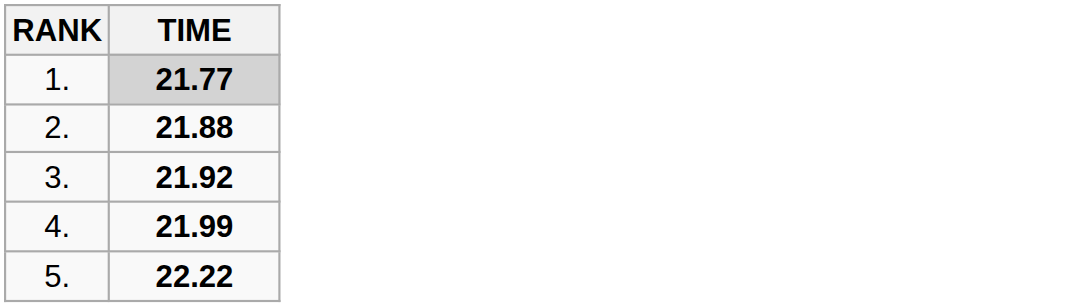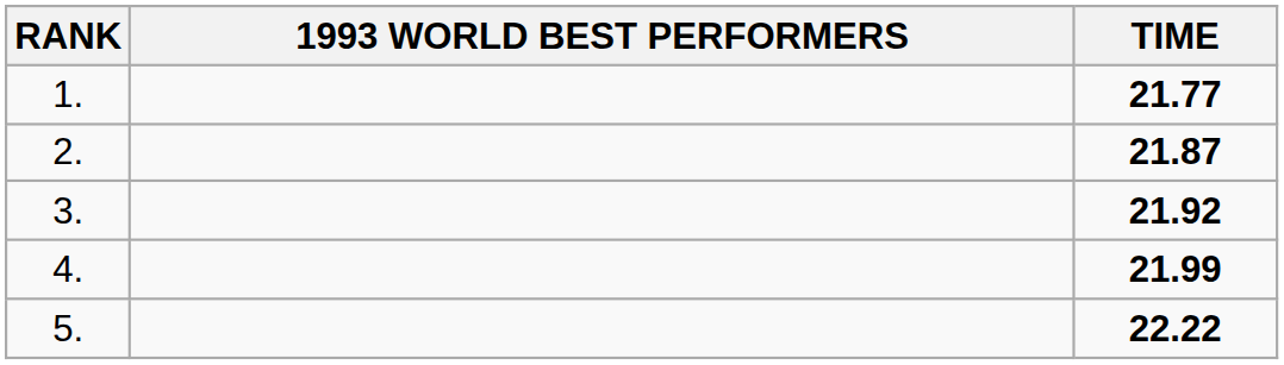 <table class="wikitable" style="border-collapse: collapse; font-size: 90%;">
 <tr>
 <th>RANK</th>
+<th align="center" style="width: 25em">1993 WORLD BEST PERFORMERS</th>
 <th align="center" style="width: 5em">TIME</th>
 </tr>
 <tr>
 <td align="center">1.</td>
-<td align="center" style="background: lightgrey;"><strong>21.77</strong></td>
+<td></td>
+<td align="center"><strong>21.77</strong></td>
 </tr>
 <tr>
 <td align="center">2.</td>
-<td align="center"><strong>21.88</strong></td>
+<td></td>
+<td align="center"><strong>21.87</strong></td>
 </tr>
 <tr>
 <td align="center">3.</td>
+<td></td>
 <td align="center"><strong>21.92</strong></td>
 </tr>
 <tr>
 <td align="center">4.</td>
+<td></td>
 <td align="center"><strong>21.99</strong></td>
 </tr>
 <tr>
 <td align="center">5.</td>
+<td></td>
 <td align="center"><strong>22.22</strong></td>
 </tr>
 </table>
